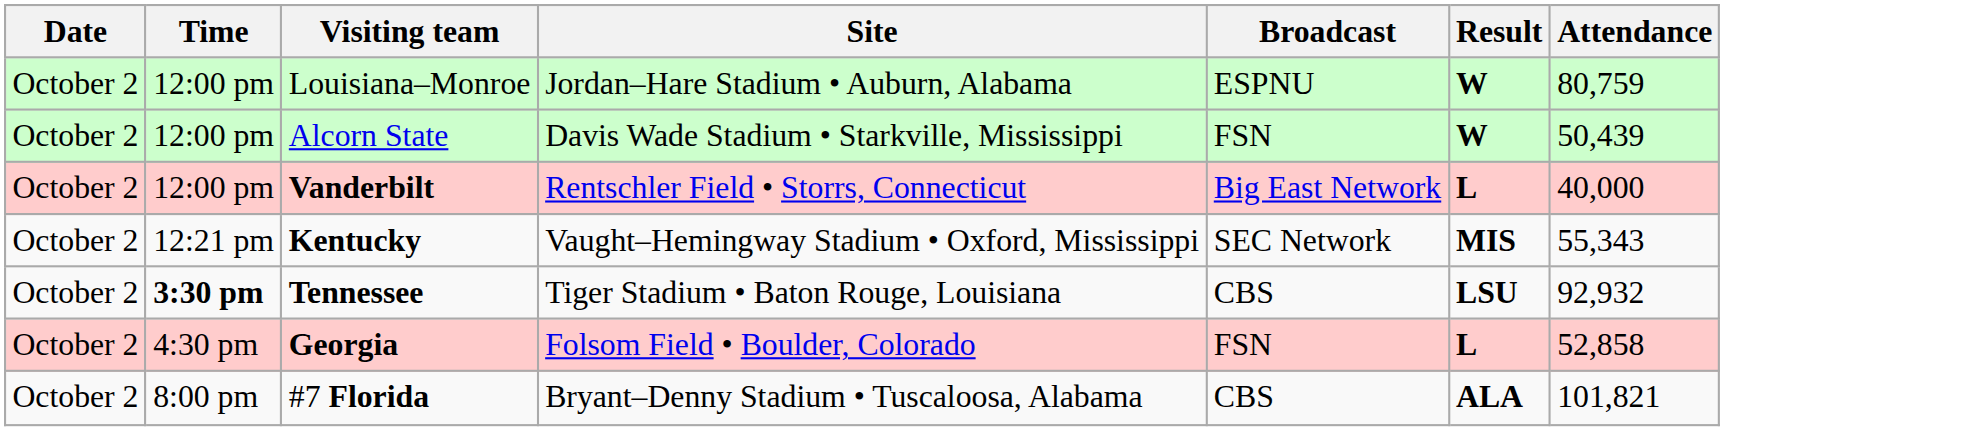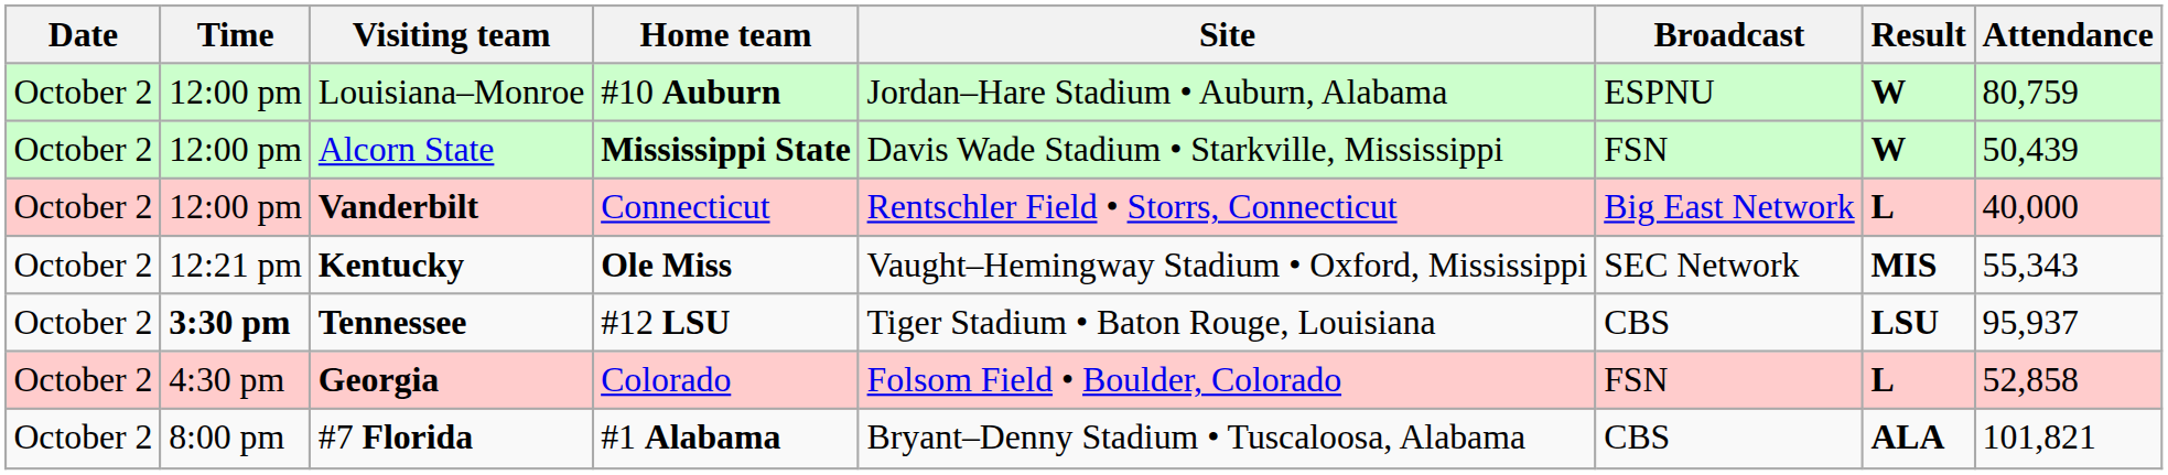 <table class="wikitable" style="font-size:95%;">
 <tr>
 <th>Date</th>
 <th>Time</th>
 <th>Visiting team</th>
+<th>Home team</th>
 <th>Site</th>
 <th>Broadcast</th>
 <th>Result</th>
 <th>Attendance</th>
 </tr>
 <tr bgcolor= #ccffcc>
 <td>October 2</td>
 <td>12:00 pm</td>
 <td>Louisiana–Monroe</td>
+<td>#10 <strong>Auburn</strong></td>
 <td>Jordan–Hare Stadium • Auburn, Alabama</td>
 <td>ESPNU</td>
 <td><strong>W</strong> </td>
 <td>80,759</td>
 </tr>
 <tr bgcolor=#ccffcc>
 <td>October 2</td>
 <td>12:00 pm</td>
 <td><a href='#'>Alcorn State</a></td>
+<td><strong>Mississippi State</strong></td>
 <td>Davis Wade Stadium • Starkville, Mississippi</td>
 <td>FSN</td>
 <td><strong>W</strong> </td>
 <td>50,439</td>
 </tr>
 <tr bgcolor= #ffcccc>
 <td>October 2</td>
 <td>12:00 pm</td>
 <td><strong>Vanderbilt</strong></td>
+<td><a href='#'>Connecticut</a></td>
 <td><a href='#'>Rentschler Field</a> • <a href='#'>Storrs, Connecticut</a></td>
 <td><a href='#'>Big East Network</a></td>
 <td><strong>L</strong> </td>
 <td>40,000</td>
 </tr>
 <tr bgcolor=>
 <td>October 2</td>
 <td>12:21 pm</td>
 <td><strong>Kentucky</strong></td>
+<td><strong>Ole Miss</strong></td>
 <td>Vaught–Hemingway Stadium • Oxford, Mississippi</td>
 <td>SEC Network</td>
 <td><strong>MIS</strong> </td>
 <td>55,343</td>
 </tr>
 <tr bgcolor=>
 <td>October 2</td>
 <td><strong>3:30 pm</strong></td>
 <td><strong>Tennessee</strong></td>
+<td>#12 <strong>LSU</strong></td>
 <td>Tiger Stadium • Baton Rouge, Louisiana</td>
 <td>CBS</td>
 <td><strong>LSU</strong> </td>
-<td>92,932</td>
+<td>95,937</td>
 </tr>
 <tr bgcolor=#ffcccc>
 <td>October 2</td>
 <td>4:30 pm</td>
 <td><strong>Georgia</strong></td>
+<td><a href='#'>Colorado</a></td>
 <td><a href='#'>Folsom Field</a> • <a href='#'>Boulder, Colorado</a></td>
 <td>FSN</td>
 <td><strong>L</strong> </td>
 <td>52,858</td>
 </tr>
 <tr bgcolor=>
 <td>October 2</td>
 <td>8:00 pm</td>
 <td>#7 <strong>Florida</strong></td>
+<td>#1 <strong>Alabama</strong></td>
 <td>Bryant–Denny Stadium • Tuscaloosa, Alabama</td>
 <td>CBS</td>
 <td><strong>ALA</strong> </td>
 <td>101,821</td>
 </tr>
 </table>
